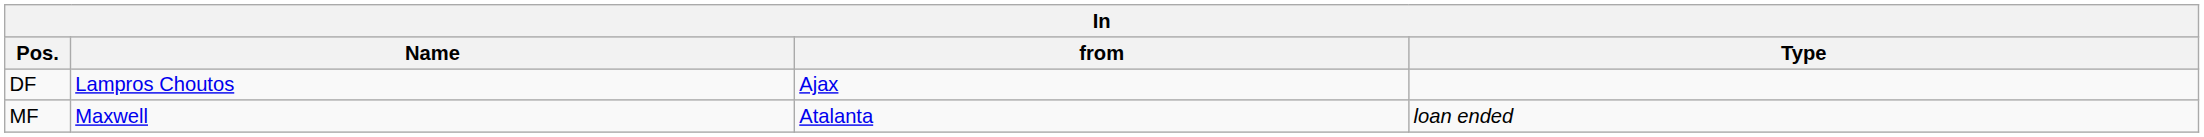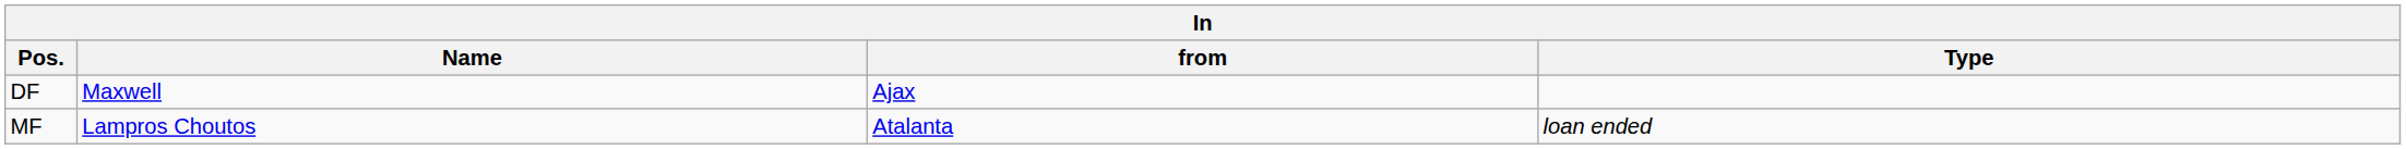 <table class="wikitable" style="font-size:90%;width:99%;">
 <tr>
 <th colspan="4">In</th>
 </tr>
 <tr>
 <th width=3%>Pos.</th>
 <th width=33%>Name</th>
 <th width=28%>from</th>
 <th width=36%>Type</th>
 </tr>
 <tr>
 <td>DF</td>
-<td><a href='#'>Lampros Choutos</a></td>
+<td><a href='#'>Maxwell</a></td>
 <td><a href='#'>Ajax</a></td>
 <td></td>
 </tr>
 <tr>
 <td>MF</td>
-<td><a href='#'>Maxwell</a></td>
+<td><a href='#'>Lampros Choutos</a></td>
 <td><a href='#'>Atalanta</a></td>
 <td><em>loan ended</em></td>
 </tr>
 </table>
